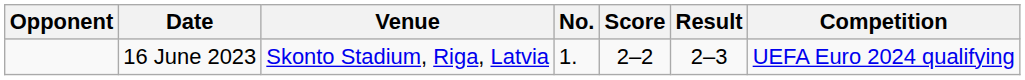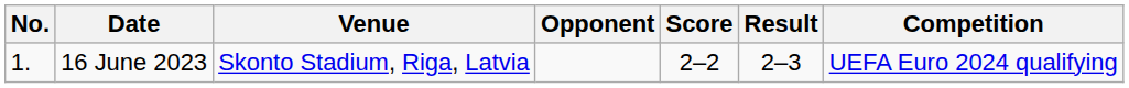 <table class="wikitable sortable">
 <tr>
-<th>Opponent</th>
+<th>No.</th>
 <th>Date</th>
 <th>Venue</th>
-<th>No.</th>
+<th>Opponent</th>
 <th>Score</th>
 <th>Result</th>
 <th>Competition</th>
 </tr>
 <tr>
-<td></td>
+<td>1.</td>
 <td>16 June 2023</td>
 <td><a href='#'>Skonto Stadium</a>, <a href='#'>Riga</a>, <a href='#'>Latvia</a></td>
-<td>1.</td>
+<td></td>
 <td align=center>2–2</td>
 <td align=center>2–3</td>
 <td><a href='#'>UEFA Euro 2024 qualifying</a></td>
 </tr>
 </table>
